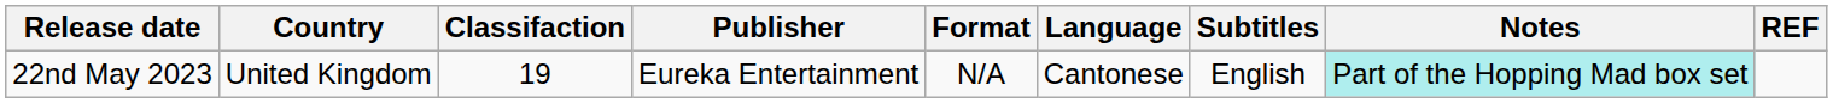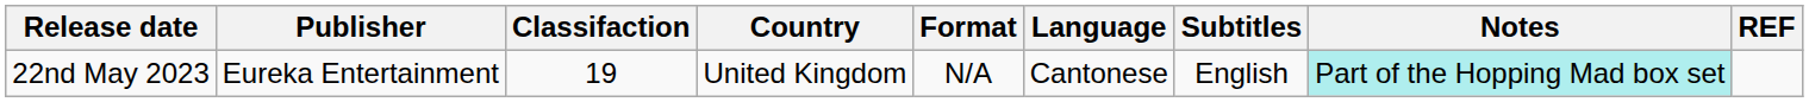 <table class="wikitable">
 <tr>
 <th>Release date</th>
+<th>Publisher</th>
+<th>Classifaction</th>
 <th>Country</th>
-<th>Classifaction</th>
-<th>Publisher</th>
 <th>Format</th>
 <th>Language</th>
 <th>Subtitles</th>
 <th>Notes</th>
 <th>REF</th>
 </tr>
 <tr style="text-align:center;">
 <td>22nd May 2023</td>
+<td>Eureka Entertainment</td>
+<td>19</td>
 <td>United Kingdom</td>
-<td>19</td>
-<td>Eureka Entertainment</td>
 <td>N/A</td>
 <td>Cantonese</td>
 <td>English</td>
 <td style="background: paleturquoise;">Part of the Hopping Mad box set</td>
 <td></td>
 </tr>
 </table>
